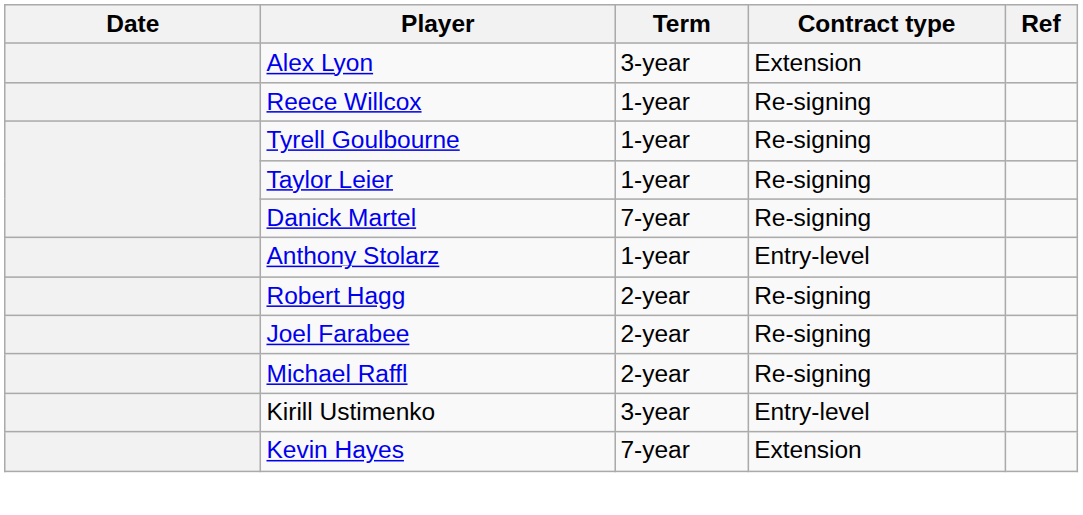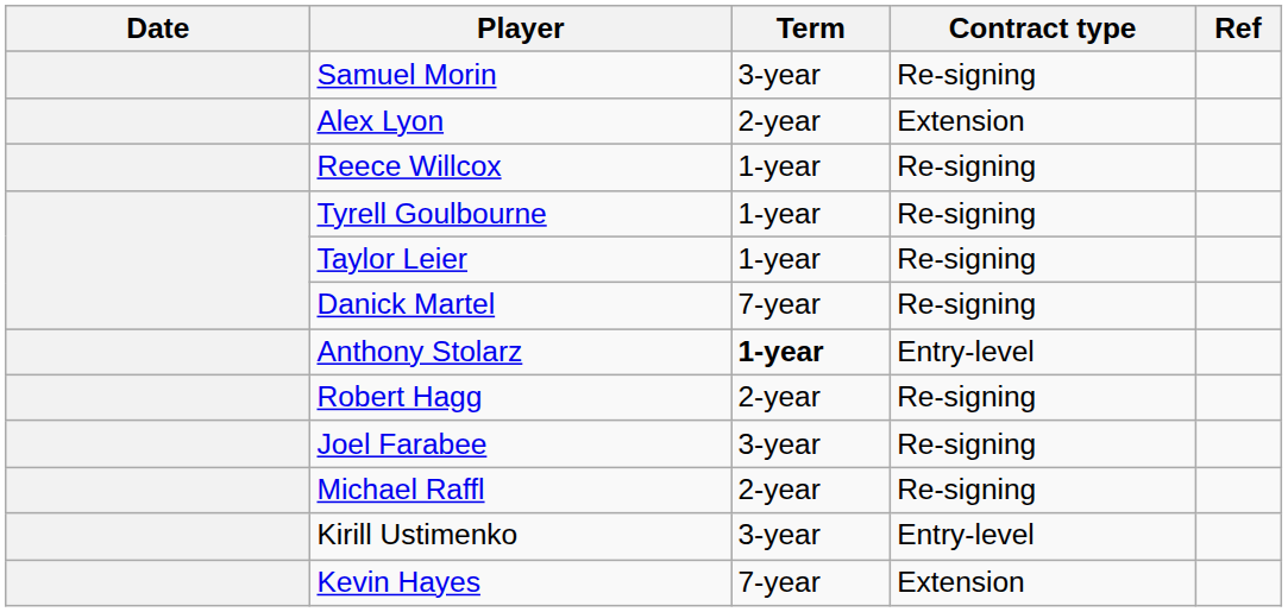 <table class="wikitable plainrowheaders">
 <tr>
 <th style="width: 10em;">Date</th>
 <th style="width: 14em;">Player</th>
 <th style="width: 5em;">Term</th>
 <th style="width: 10em;">Contract type</th>
 <th style="width: 2.5em;">Ref</th>
 </tr>
 <tr>
 <th scope="row"></th>
+<td><a href='#'>Samuel Morin</a></td>
+<td>3-year</td>
+<td>Re-signing</td>
+<td></td>
+</tr>
+<tr>
+<th scope="row"></th>
 <td><a href='#'>Alex Lyon</a></td>
-<td>3-year</td>
+<td>2-year</td>
 <td>Extension</td>
 <td></td>
 </tr>
 <tr>
 <th scope="row"></th>
 <td><a href='#'>Reece Willcox</a></td>
 <td>1-year</td>
 <td>Re-signing</td>
 <td></td>
 </tr>
 <tr>
 <th scope="row" rowspan=3></th>
 <td><a href='#'>Tyrell Goulbourne</a></td>
 <td>1-year</td>
 <td>Re-signing</td>
 <td></td>
 </tr>
 <tr>
 <td><a href='#'>Taylor Leier</a></td>
 <td>1-year</td>
 <td>Re-signing</td>
 <td></td>
 </tr>
 <tr>
 <td><a href='#'>Danick Martel</a></td>
 <td>7-year</td>
 <td>Re-signing</td>
 <td></td>
 </tr>
 <tr>
 <th scope="row"></th>
 <td><a href='#'>Anthony Stolarz</a></td>
-<td>1-year</td>
+<td><strong>1-year</strong></td>
 <td>Entry-level</td>
 <td></td>
 </tr>
 <tr>
 <th scope="row"></th>
 <td><a href='#'>Robert Hagg</a></td>
 <td>2-year</td>
 <td>Re-signing</td>
 <td></td>
 </tr>
 <tr>
 <th scope="row"></th>
 <td><a href='#'>Joel Farabee</a></td>
-<td>2-year</td>
+<td>3-year</td>
 <td>Re-signing</td>
 <td></td>
 </tr>
 <tr>
 <th scope="row"></th>
 <td><a href='#'>Michael Raffl</a></td>
 <td>2-year</td>
 <td>Re-signing</td>
 <td></td>
 </tr>
 <tr>
 <th scope="row"></th>
 <td>Kirill Ustimenko</td>
 <td>3-year</td>
 <td>Entry-level</td>
 <td></td>
 </tr>
 <tr>
 <th scope="row"></th>
 <td><a href='#'>Kevin Hayes</a></td>
 <td>7-year</td>
 <td>Extension</td>
 <td></td>
 </tr>
 </table>
